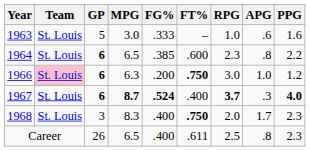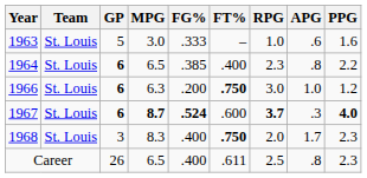 <table class="wikitable sortable" style="font-size:95%; text-align:right;">
 <tr>
 <th>Year</th>
 <th>Team</th>
 <th>GP</th>
 <th>MPG</th>
 <th>FG%</th>
 <th>FT%</th>
 <th>RPG</th>
 <th>APG</th>
 <th>PPG</th>
 </tr>
 <tr>
 <td style="text-align:left;"><a href='#'>1963</a></td>
 <td style="text-align:left;"><a href='#'>St. Louis</a></td>
 <td>5</td>
 <td>3.0</td>
 <td>.333</td>
 <td>–</td>
 <td>1.0</td>
 <td>.6</td>
 <td>1.6</td>
 </tr>
 <tr>
 <td style="text-align:left;"><a href='#'>1964</a></td>
 <td style="text-align:left;"><a href='#'>St. Louis</a></td>
 <td><strong>6</strong></td>
 <td>6.5</td>
 <td>.385</td>
-<td>.600</td>
+<td>.400</td>
 <td>2.3</td>
 <td>.8</td>
 <td>2.2</td>
 </tr>
 <tr>
 <td style="text-align:left;"><a href='#'>1966</a></td>
-<td style="background: pink; text-align:left;"><a href='#'>St. Louis</a></td>
+<td style="text-align:left;"><a href='#'>St. Louis</a></td>
 <td><strong>6</strong></td>
 <td>6.3</td>
 <td>.200</td>
 <td><strong>.750</strong></td>
 <td>3.0</td>
 <td>1.0</td>
 <td>1.2</td>
 </tr>
 <tr>
 <td style="text-align:left;"><a href='#'>1967</a></td>
 <td style="text-align:left;"><a href='#'>St. Louis</a></td>
 <td><strong>6</strong></td>
 <td><strong>8.7</strong></td>
 <td><strong>.524</strong></td>
-<td>.400</td>
+<td>.600</td>
 <td><strong>3.7</strong></td>
 <td>.3</td>
 <td><strong>4.0</strong></td>
 </tr>
 <tr>
 <td style="text-align:left;"><a href='#'>1968</a></td>
 <td style="text-align:left;"><a href='#'>St. Louis</a></td>
 <td>3</td>
 <td>8.3</td>
 <td>.400</td>
 <td><strong>.750</strong></td>
 <td>2.0</td>
 <td>1.7</td>
 <td>2.3</td>
 </tr>
 <tr class="sortbottom">
 <td style="text-align:center;" colspan="2">Career</td>
 <td>26</td>
 <td>6.5</td>
 <td>.400</td>
 <td>.611</td>
 <td>2.5</td>
 <td>.8</td>
 <td>2.3</td>
 </tr>
 </table>
